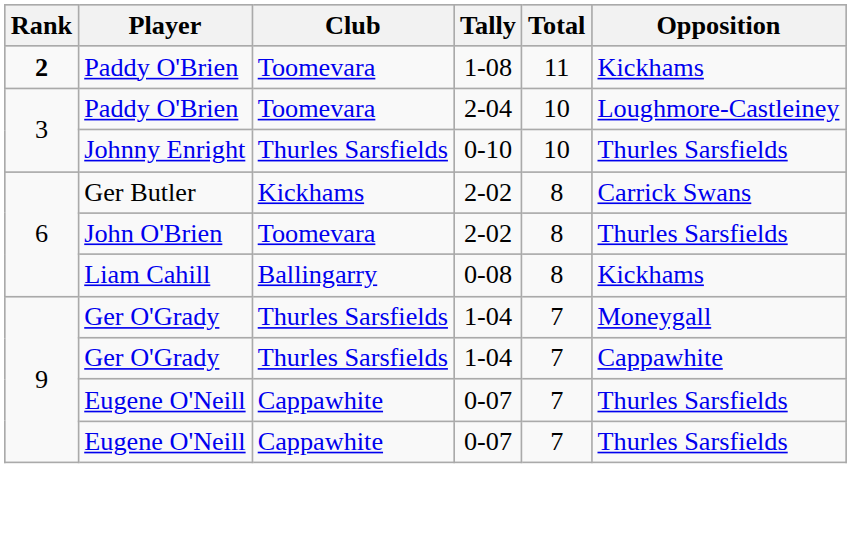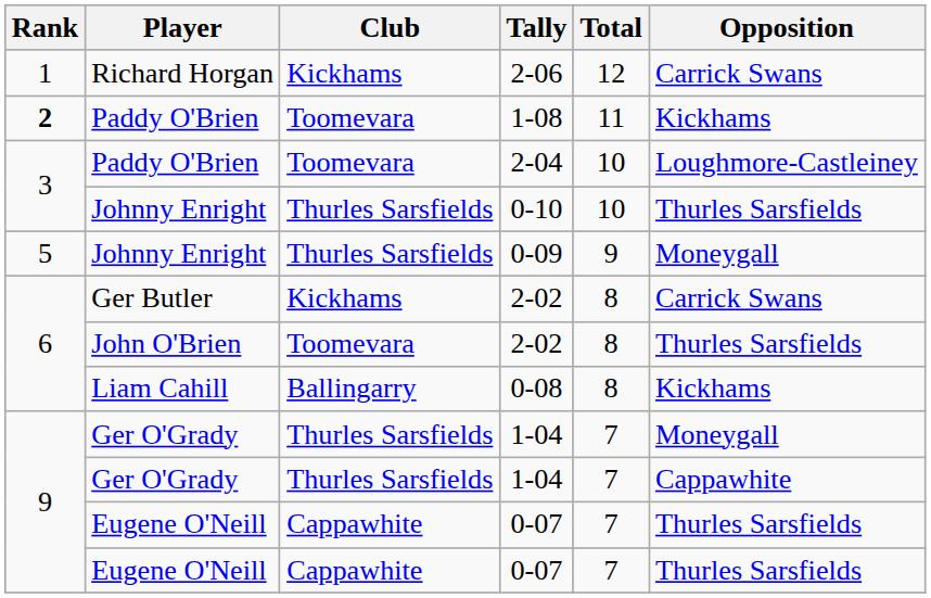 <table class="wikitable">
 <tr>
 <th>Rank</th>
 <th>Player</th>
 <th>Club</th>
 <th>Tally</th>
 <th>Total</th>
 <th>Opposition</th>
+</tr>
+<tr>
+<td rowspan="1" style="text-align:center;">1</td>
+<td>Richard Horgan</td>
+<td><a href='#'>Kickhams</a></td>
+<td align=center>2-06</td>
+<td align=center>12</td>
+<td><a href='#'>Carrick Swans</a></td>
 </tr>
 <tr>
 <td rowspan="1" style="text-align:center;"><strong>2</strong></td>
 <td><a href='#'>Paddy O'Brien</a></td>
 <td><a href='#'>Toomevara</a></td>
 <td align=center>1-08</td>
 <td align=center>11</td>
 <td><a href='#'>Kickhams</a></td>
 </tr>
 <tr>
 <td rowspan="2" style="text-align:center;">3</td>
 <td><a href='#'>Paddy O'Brien</a></td>
 <td><a href='#'>Toomevara</a></td>
 <td align=center>2-04</td>
 <td align=center>10</td>
 <td><a href='#'>Loughmore-Castleiney</a></td>
 </tr>
 <tr>
 <td><a href='#'>Johnny Enright</a></td>
 <td><a href='#'>Thurles Sarsfields</a></td>
 <td align=center>0-10</td>
 <td align=center>10</td>
 <td><a href='#'>Thurles Sarsfields</a></td>
+</tr>
+<tr>
+<td rowspan="1" style="text-align:center;">5</td>
+<td><a href='#'>Johnny Enright</a></td>
+<td><a href='#'>Thurles Sarsfields</a></td>
+<td align=center>0-09</td>
+<td align=center>9</td>
+<td><a href='#'>Moneygall</a></td>
 </tr>
 <tr>
 <td rowspan="3" style="text-align:center;">6</td>
 <td>Ger Butler</td>
 <td><a href='#'>Kickhams</a></td>
 <td align=center>2-02</td>
 <td align=center>8</td>
 <td><a href='#'>Carrick Swans</a></td>
 </tr>
 <tr>
 <td><a href='#'>John O'Brien</a></td>
 <td><a href='#'>Toomevara</a></td>
 <td align=center>2-02</td>
 <td align=center>8</td>
 <td><a href='#'>Thurles Sarsfields</a></td>
 </tr>
 <tr>
 <td><a href='#'>Liam Cahill</a></td>
 <td><a href='#'>Ballingarry</a></td>
 <td align=center>0-08</td>
 <td align=center>8</td>
 <td><a href='#'>Kickhams</a></td>
 </tr>
 <tr>
 <td rowspan="4" style="text-align:center;">9</td>
 <td><a href='#'>Ger O'Grady</a></td>
 <td><a href='#'>Thurles Sarsfields</a></td>
 <td align=center>1-04</td>
 <td align=center>7</td>
 <td><a href='#'>Moneygall</a></td>
 </tr>
 <tr>
 <td><a href='#'>Ger O'Grady</a></td>
 <td><a href='#'>Thurles Sarsfields</a></td>
 <td align=center>1-04</td>
 <td align=center>7</td>
 <td><a href='#'>Cappawhite</a></td>
 </tr>
 <tr>
 <td><a href='#'>Eugene O'Neill</a></td>
 <td><a href='#'>Cappawhite</a></td>
 <td align=center>0-07</td>
 <td align=center>7</td>
 <td><a href='#'>Thurles Sarsfields</a></td>
 </tr>
 <tr>
 <td><a href='#'>Eugene O'Neill</a></td>
 <td><a href='#'>Cappawhite</a></td>
 <td align=center>0-07</td>
 <td align=center>7</td>
 <td><a href='#'>Thurles Sarsfields</a></td>
 </tr>
 </table>
